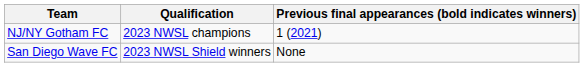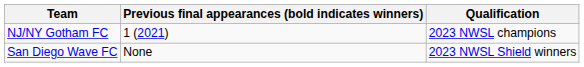 <table class="wikitable">
 <tr>
 <th>Team</th>
+<th>Previous final appearances (bold indicates winners)</th>
 <th>Qualification</th>
-<th>Previous final appearances (bold indicates winners)</th>
 </tr>
 <tr>
 <td><a href='#'>NJ/NY Gotham FC</a></td>
+<td>1 (<a href='#'>2021</a>)</td>
 <td><a href='#'>2023 NWSL</a> champions</td>
-<td>1 (<a href='#'>2021</a>)</td>
 </tr>
 <tr>
 <td><a href='#'>San Diego Wave FC</a></td>
+<td>None</td>
 <td><a href='#'>2023 NWSL Shield</a> winners</td>
-<td>None</td>
 </tr>
 </table>
